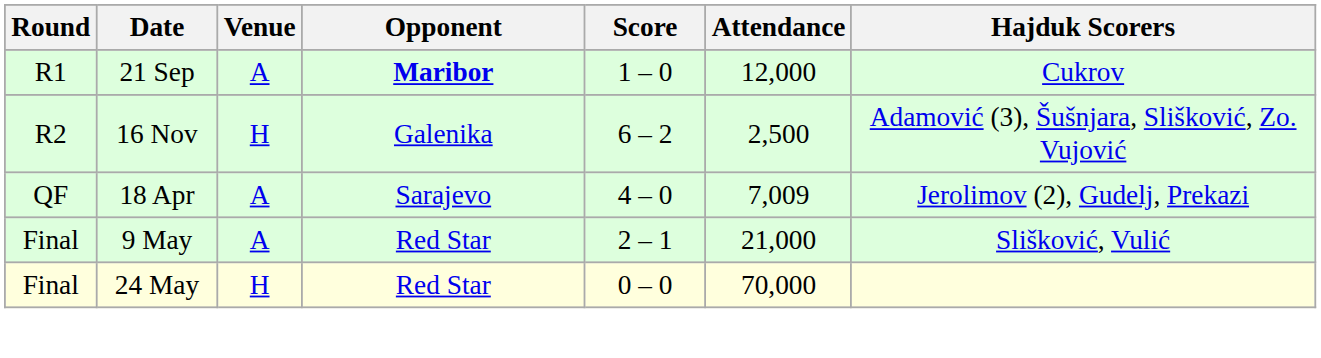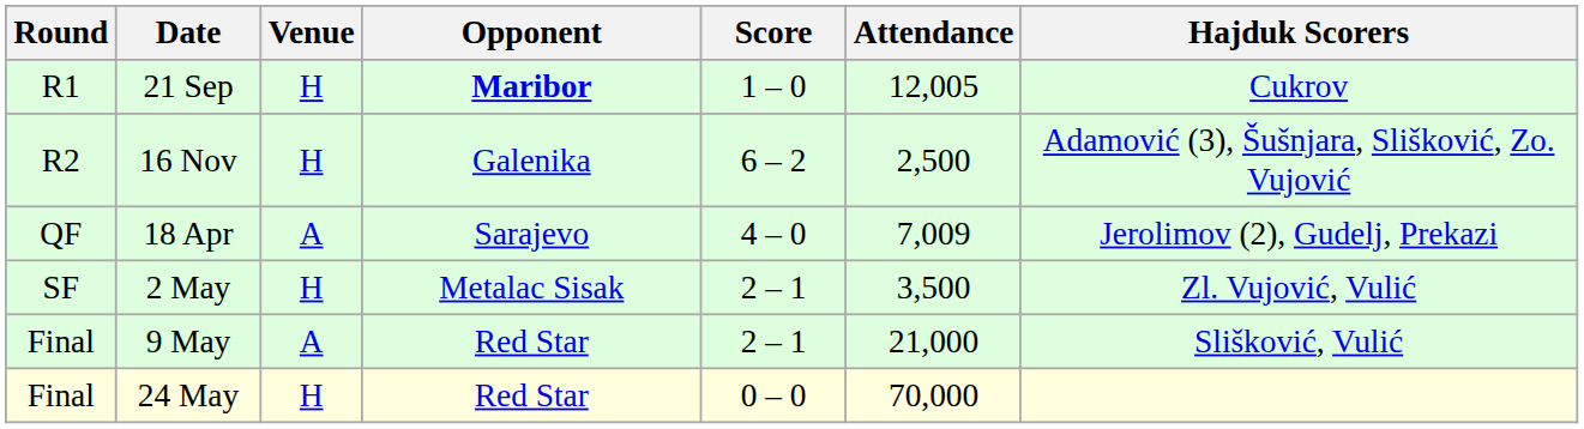 <table class="wikitable sortable" style="text-align: center; font-size:95%;">
 <tr>
 <th width="30">Round</th>
 <th width="60">Date</th>
 <th width="20">Venue</th>
 <th width="150">Opponent</th>
 <th width="60">Score</th>
 <th width="60">Attendance</th>
 <th width="250">Hajduk Scorers</th>
 </tr>
 <tr bgcolor="#ddffdd">
 <td>R1</td>
 <td>21 Sep</td>
-<td><a href='#'>A</a></td>
+<td><a href='#'>H</a></td>
 <td><strong><a href='#'>Maribor</a></strong></td>
 <td>1 – 0</td>
-<td>12,000</td>
+<td>12,005</td>
 <td><a href='#'>Cukrov</a></td>
 </tr>
 <tr bgcolor="#ddffdd">
 <td>R2</td>
 <td>16 Nov</td>
 <td><a href='#'>H</a></td>
 <td><a href='#'>Galenika</a></td>
 <td>6 – 2</td>
 <td>2,500</td>
 <td><a href='#'>Adamović</a> (3), <a href='#'>Šušnjara</a>, <a href='#'>Slišković</a>, <a href='#'>Zo. Vujović</a></td>
 </tr>
 <tr bgcolor="#ddffdd">
 <td>QF</td>
 <td>18 Apr</td>
 <td><a href='#'>A</a></td>
 <td><a href='#'>Sarajevo</a></td>
 <td>4 – 0</td>
 <td>7,009</td>
 <td><a href='#'>Jerolimov</a> (2), <a href='#'>Gudelj</a>, <a href='#'>Prekazi</a></td>
 </tr>
 <tr bgcolor="#ddffdd">
+<td>SF</td>
+<td>2 May</td>
+<td><a href='#'>H</a></td>
+<td><a href='#'>Metalac Sisak</a></td>
+<td>2 – 1</td>
+<td>3,500</td>
+<td><a href='#'>Zl. Vujović</a>, <a href='#'>Vulić</a></td>
+</tr>
+<tr bgcolor="#ddffdd">
 <td>Final</td>
 <td>9 May</td>
 <td><a href='#'>A</a></td>
 <td><a href='#'>Red Star</a></td>
 <td>2 – 1</td>
 <td>21,000</td>
 <td><a href='#'>Slišković</a>, <a href='#'>Vulić</a></td>
 </tr>
 <tr bgcolor="#ffffdd">
 <td>Final</td>
 <td>24 May</td>
 <td><a href='#'>H</a></td>
 <td><a href='#'>Red Star</a></td>
 <td>0 – 0</td>
 <td>70,000</td>
 <td></td>
 </tr>
 </table>
